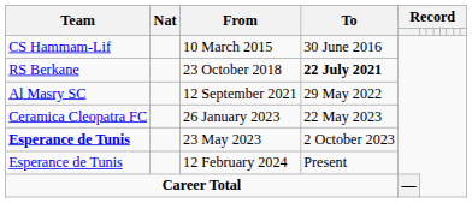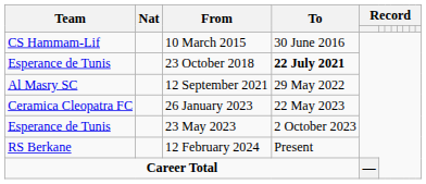 <table class="wikitable" style="text-align: center">
 <tr>
 <th rowspan=2>Team</th>
 <th rowspan=2>Nat</th>
 <th rowspan=2>From</th>
 <th rowspan=2>To</th>
 <th colspan=8>Record</th>
 </tr>
 <tr>
 <th></th>
 <th></th>
 <th></th>
 <th></th>
 <th></th>
 <th></th>
 <th></th>
 <th></th>
 </tr>
 <tr>
 <td align="left"><a href='#'>CS Hammam-Lif</a></td>
 <td></td>
 <td align=left>10 March 2015</td>
 <td align=left>30 June 2016<br></td>
 </tr>
 <tr>
-<td align="left"><a href='#'>RS Berkane</a></td>
+<td align="left"><a href='#'>Esperance de Tunis</a></td>
 <td></td>
 <td align=left>23 October 2018</td>
 <td align=left><strong>22 July 2021<br></strong></td>
 </tr>
 <tr>
 <td align="left"><a href='#'>Al Masry SC</a></td>
 <td></td>
 <td align=left>12 September 2021</td>
 <td align=left>29 May 2022<br></td>
 </tr>
 <tr>
 <td align="left"><a href='#'>Ceramica Cleopatra FC</a></td>
 <td></td>
 <td align=left>26 January 2023</td>
 <td align=left>22 May 2023<br></td>
 </tr>
 <tr>
-<td align="left"><strong><a href='#'>Esperance de Tunis</a></strong></td>
+<td align="left"><a href='#'>Esperance de Tunis</a></td>
 <td></td>
 <td align=left>23 May 2023</td>
 <td align=left>2 October 2023<br></td>
 </tr>
 <tr>
-<td align="left"><a href='#'>Esperance de Tunis</a></td>
+<td align="left"><a href='#'>RS Berkane</a></td>
 <td></td>
 <td align=left>12 February 2024</td>
 <td align=left>Present<br></td>
 </tr>
 <tr>
 <td colspan=4><strong>Career Total</strong><br></td>
 <th>—</th>
 </tr>
 </table>
